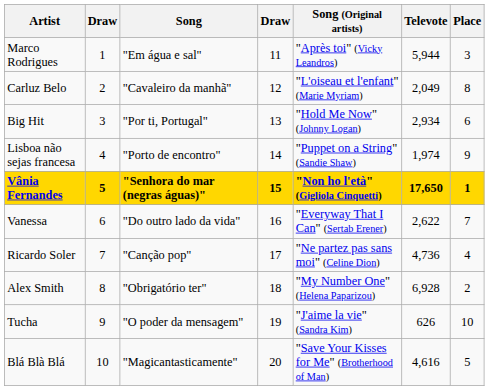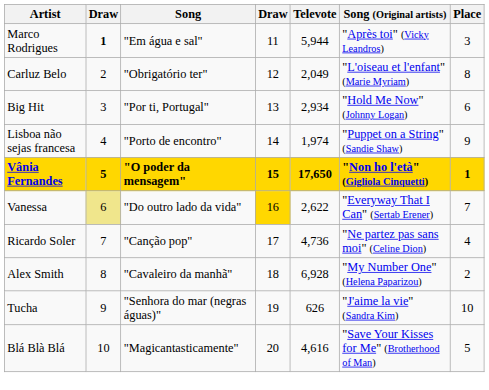 <table class="sortable wikitable" style="margin: 1em auto 1em auto; text-align:center">
 <tr>
 <th>Artist</th>
 <th>Draw</th>
 <th>Song</th>
 <th>Draw</th>
+<th>Televote</th>
 <th>Song <small>(Original artists)</small></th>
-<th>Televote</th>
 <th>Place</th>
 </tr>
 <tr>
 <td align="left">Marco Rodrigues</td>
-<td>1</td>
+<td><strong>1</strong></td>
 <td align="left">"Em água e sal"</td>
 <td>11</td>
+<td>5,944</td>
 <td align="left">"<a href='#'>Après toi</a>" <small>(<a href='#'>Vicky Leandros</a>)</small></td>
-<td>5,944</td>
 <td>3</td>
 </tr>
 <tr>
 <td align="left">Carluz Belo</td>
 <td>2</td>
-<td align="left">"Cavaleiro da manhã"</td>
+<td align="left">"Obrigatório ter"</td>
 <td>12</td>
+<td>2,049</td>
 <td align="left">"<a href='#'>L'oiseau et l'enfant</a>" <small>(<a href='#'>Marie Myriam</a>)</small></td>
-<td>2,049</td>
 <td>8</td>
 </tr>
 <tr>
 <td align="left">Big Hit</td>
 <td>3</td>
 <td align="left">"Por ti, Portugal"</td>
 <td>13</td>
+<td>2,934</td>
 <td align="left">"<a href='#'>Hold Me Now</a>" <small>(<a href='#'>Johnny Logan</a>)</small></td>
-<td>2,934</td>
 <td>6</td>
 </tr>
 <tr>
 <td align="left">Lisboa não sejas francesa</td>
 <td>4</td>
 <td align="left">"Porto de encontro"</td>
 <td>14</td>
+<td>1,974</td>
 <td align="left">"<a href='#'>Puppet on a String</a>" <small>(<a href='#'>Sandie Shaw</a>)</small></td>
-<td>1,974</td>
 <td>9</td>
 </tr>
 <tr style="font-weight:bold; background:gold;">
 <td align="left"><a href='#'>Vânia Fernandes</a></td>
 <td>5</td>
-<td align="left">"Senhora do mar (negras águas)"</td>
+<td align="left">"O poder da mensagem"</td>
 <td>15</td>
+<td>17,650</td>
 <td align="left">"<a href='#'>Non ho l'età</a>" <small>(<a href='#'>Gigliola Cinquetti</a>)</small></td>
-<td>17,650</td>
 <td>1</td>
 </tr>
 <tr>
 <td align="left">Vanessa</td>
-<td>6</td>
+<td style="background: khaki;">6</td>
 <td align="left">"Do outro lado da vida"</td>
-<td>16</td>
+<td style="background: gold;">16</td>
+<td>2,622</td>
 <td align="left">"<a href='#'>Everyway That I Can</a>" <small>(<a href='#'>Sertab Erener</a>)</small></td>
-<td>2,622</td>
 <td>7</td>
 </tr>
 <tr>
 <td align="left">Ricardo Soler</td>
 <td>7</td>
 <td align="left">"Canção pop"</td>
 <td>17</td>
+<td>4,736</td>
 <td align="left">"<a href='#'>Ne partez pas sans moi</a>" <small>(<a href='#'>Celine Dion</a>)</small></td>
-<td>4,736</td>
 <td>4</td>
 </tr>
 <tr>
 <td align="left">Alex Smith</td>
 <td>8</td>
-<td align="left">"Obrigatório ter"</td>
+<td align="left">"Cavaleiro da manhã"</td>
 <td>18</td>
+<td>6,928</td>
 <td align="left">"<a href='#'>My Number One</a>" <small>(<a href='#'>Helena Paparizou</a>)</small></td>
-<td>6,928</td>
 <td>2</td>
 </tr>
 <tr>
 <td align="left">Tucha</td>
 <td>9</td>
-<td align="left">"O poder da mensagem"</td>
+<td align="left">"Senhora do mar (negras águas)"</td>
 <td>19</td>
+<td>626</td>
 <td align="left">"<a href='#'>J'aime la vie</a>" <small>(<a href='#'>Sandra Kim</a>)</small></td>
-<td>626</td>
 <td>10</td>
 </tr>
 <tr>
 <td align="left">Blá Blà Blá</td>
 <td>10</td>
 <td align="left">"Magicantasticamente"</td>
 <td>20</td>
+<td>4,616</td>
 <td align="left">"<a href='#'>Save Your Kisses for Me</a>" <small>(<a href='#'>Brotherhood of Man</a>)</small></td>
-<td>4,616</td>
 <td>5</td>
 </tr>
 </table>
